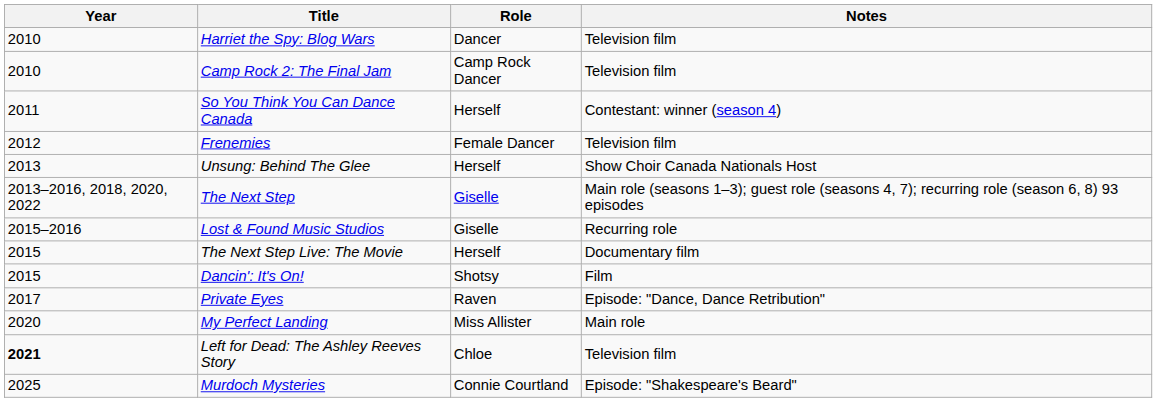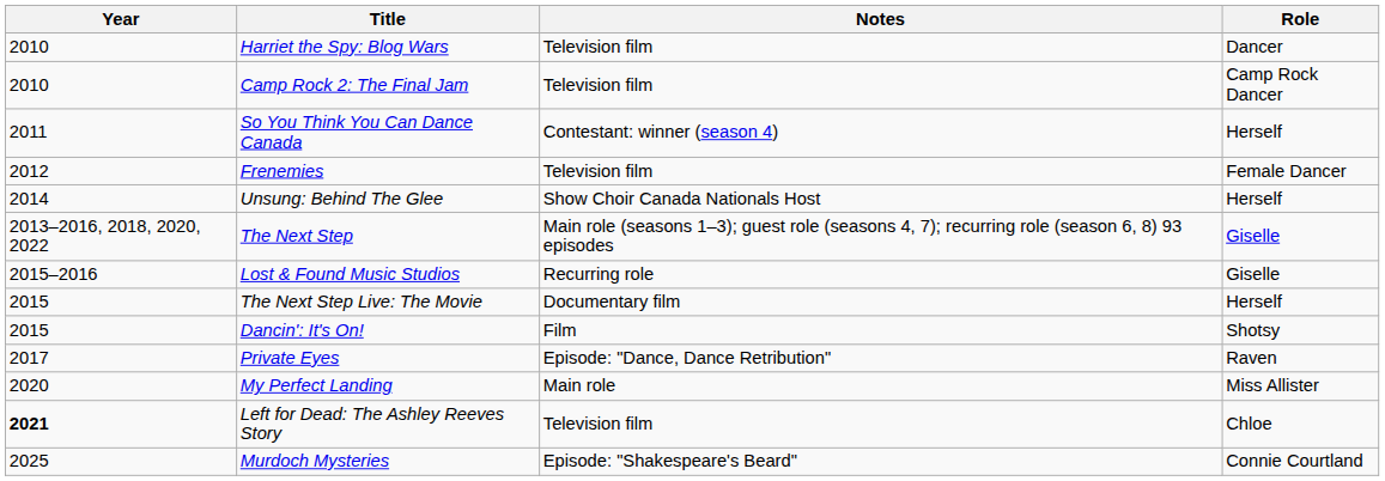 <table class="wikitable sortable">
 <tr>
 <th>Year</th>
 <th>Title</th>
+<th class="unsortable">Notes</th>
 <th>Role</th>
-<th class="unsortable">Notes</th>
 </tr>
 <tr>
 <td>2010</td>
 <td><em><a href='#'>Harriet the Spy: Blog Wars</a></em></td>
+<td>Television film</td>
 <td>Dancer</td>
-<td>Television film</td>
 </tr>
 <tr>
 <td>2010</td>
 <td><em><a href='#'>Camp Rock 2: The Final Jam</a></em></td>
+<td>Television film</td>
 <td>Camp Rock Dancer</td>
-<td>Television film</td>
 </tr>
 <tr>
 <td>2011</td>
 <td><em><a href='#'>So You Think You Can Dance Canada</a></em></td>
+<td>Contestant: winner (<a href='#'>season 4</a>)</td>
 <td>Herself</td>
-<td>Contestant: winner (<a href='#'>season 4</a>)</td>
 </tr>
 <tr>
 <td>2012</td>
 <td><em><a href='#'>Frenemies</a></em></td>
+<td>Television film</td>
 <td>Female Dancer</td>
-<td>Television film</td>
 </tr>
 <tr>
-<td>2013</td>
+<td>2014</td>
 <td><em>Unsung: Behind The Glee</em></td>
+<td>Show Choir Canada Nationals Host</td>
 <td>Herself</td>
-<td>Show Choir Canada Nationals Host</td>
 </tr>
 <tr>
 <td>2013–2016, 2018, 2020, 2022</td>
 <td data-sort-value="Next Step, The"><em><a href='#'>The Next Step</a></em></td>
+<td>Main role (seasons 1–3); guest role (seasons 4, 7); recurring role (season 6, 8) 93 episodes</td>
 <td><a href='#'>Giselle</a></td>
-<td>Main role (seasons 1–3); guest role (seasons 4, 7); recurring role (season 6, 8) 93 episodes</td>
 </tr>
 <tr>
 <td>2015–2016</td>
 <td><em><a href='#'>Lost & Found Music Studios</a></em></td>
+<td>Recurring role</td>
 <td>Giselle</td>
-<td>Recurring role</td>
 </tr>
 <tr>
 <td>2015</td>
 <td data-sort-value="Next Step Live: The Movie, The"><em>The Next Step Live: The Movie</em></td>
+<td>Documentary film</td>
 <td>Herself</td>
-<td>Documentary film</td>
 </tr>
 <tr>
 <td>2015</td>
 <td><em><a href='#'>Dancin': It's On!</a></em></td>
+<td>Film</td>
 <td>Shotsy</td>
-<td>Film</td>
 </tr>
 <tr>
 <td>2017</td>
 <td><em><a href='#'>Private Eyes</a></em></td>
+<td>Episode: "Dance, Dance Retribution"</td>
 <td>Raven</td>
-<td>Episode: "Dance, Dance Retribution"</td>
 </tr>
 <tr>
 <td>2020</td>
 <td><em><a href='#'>My Perfect Landing</a></em></td>
+<td>Main role</td>
 <td>Miss Allister</td>
-<td>Main role</td>
 </tr>
 <tr>
 <td><strong>2021</strong></td>
 <td><em>Left for Dead: The Ashley Reeves Story</em></td>
+<td>Television film</td>
 <td>Chloe</td>
-<td>Television film</td>
 </tr>
 <tr>
 <td>2025</td>
 <td><em><a href='#'>Murdoch Mysteries</a></em></td>
+<td>Episode: "Shakespeare's Beard"</td>
 <td>Connie Courtland</td>
-<td>Episode: "Shakespeare's Beard"</td>
 </tr>
 </table>
